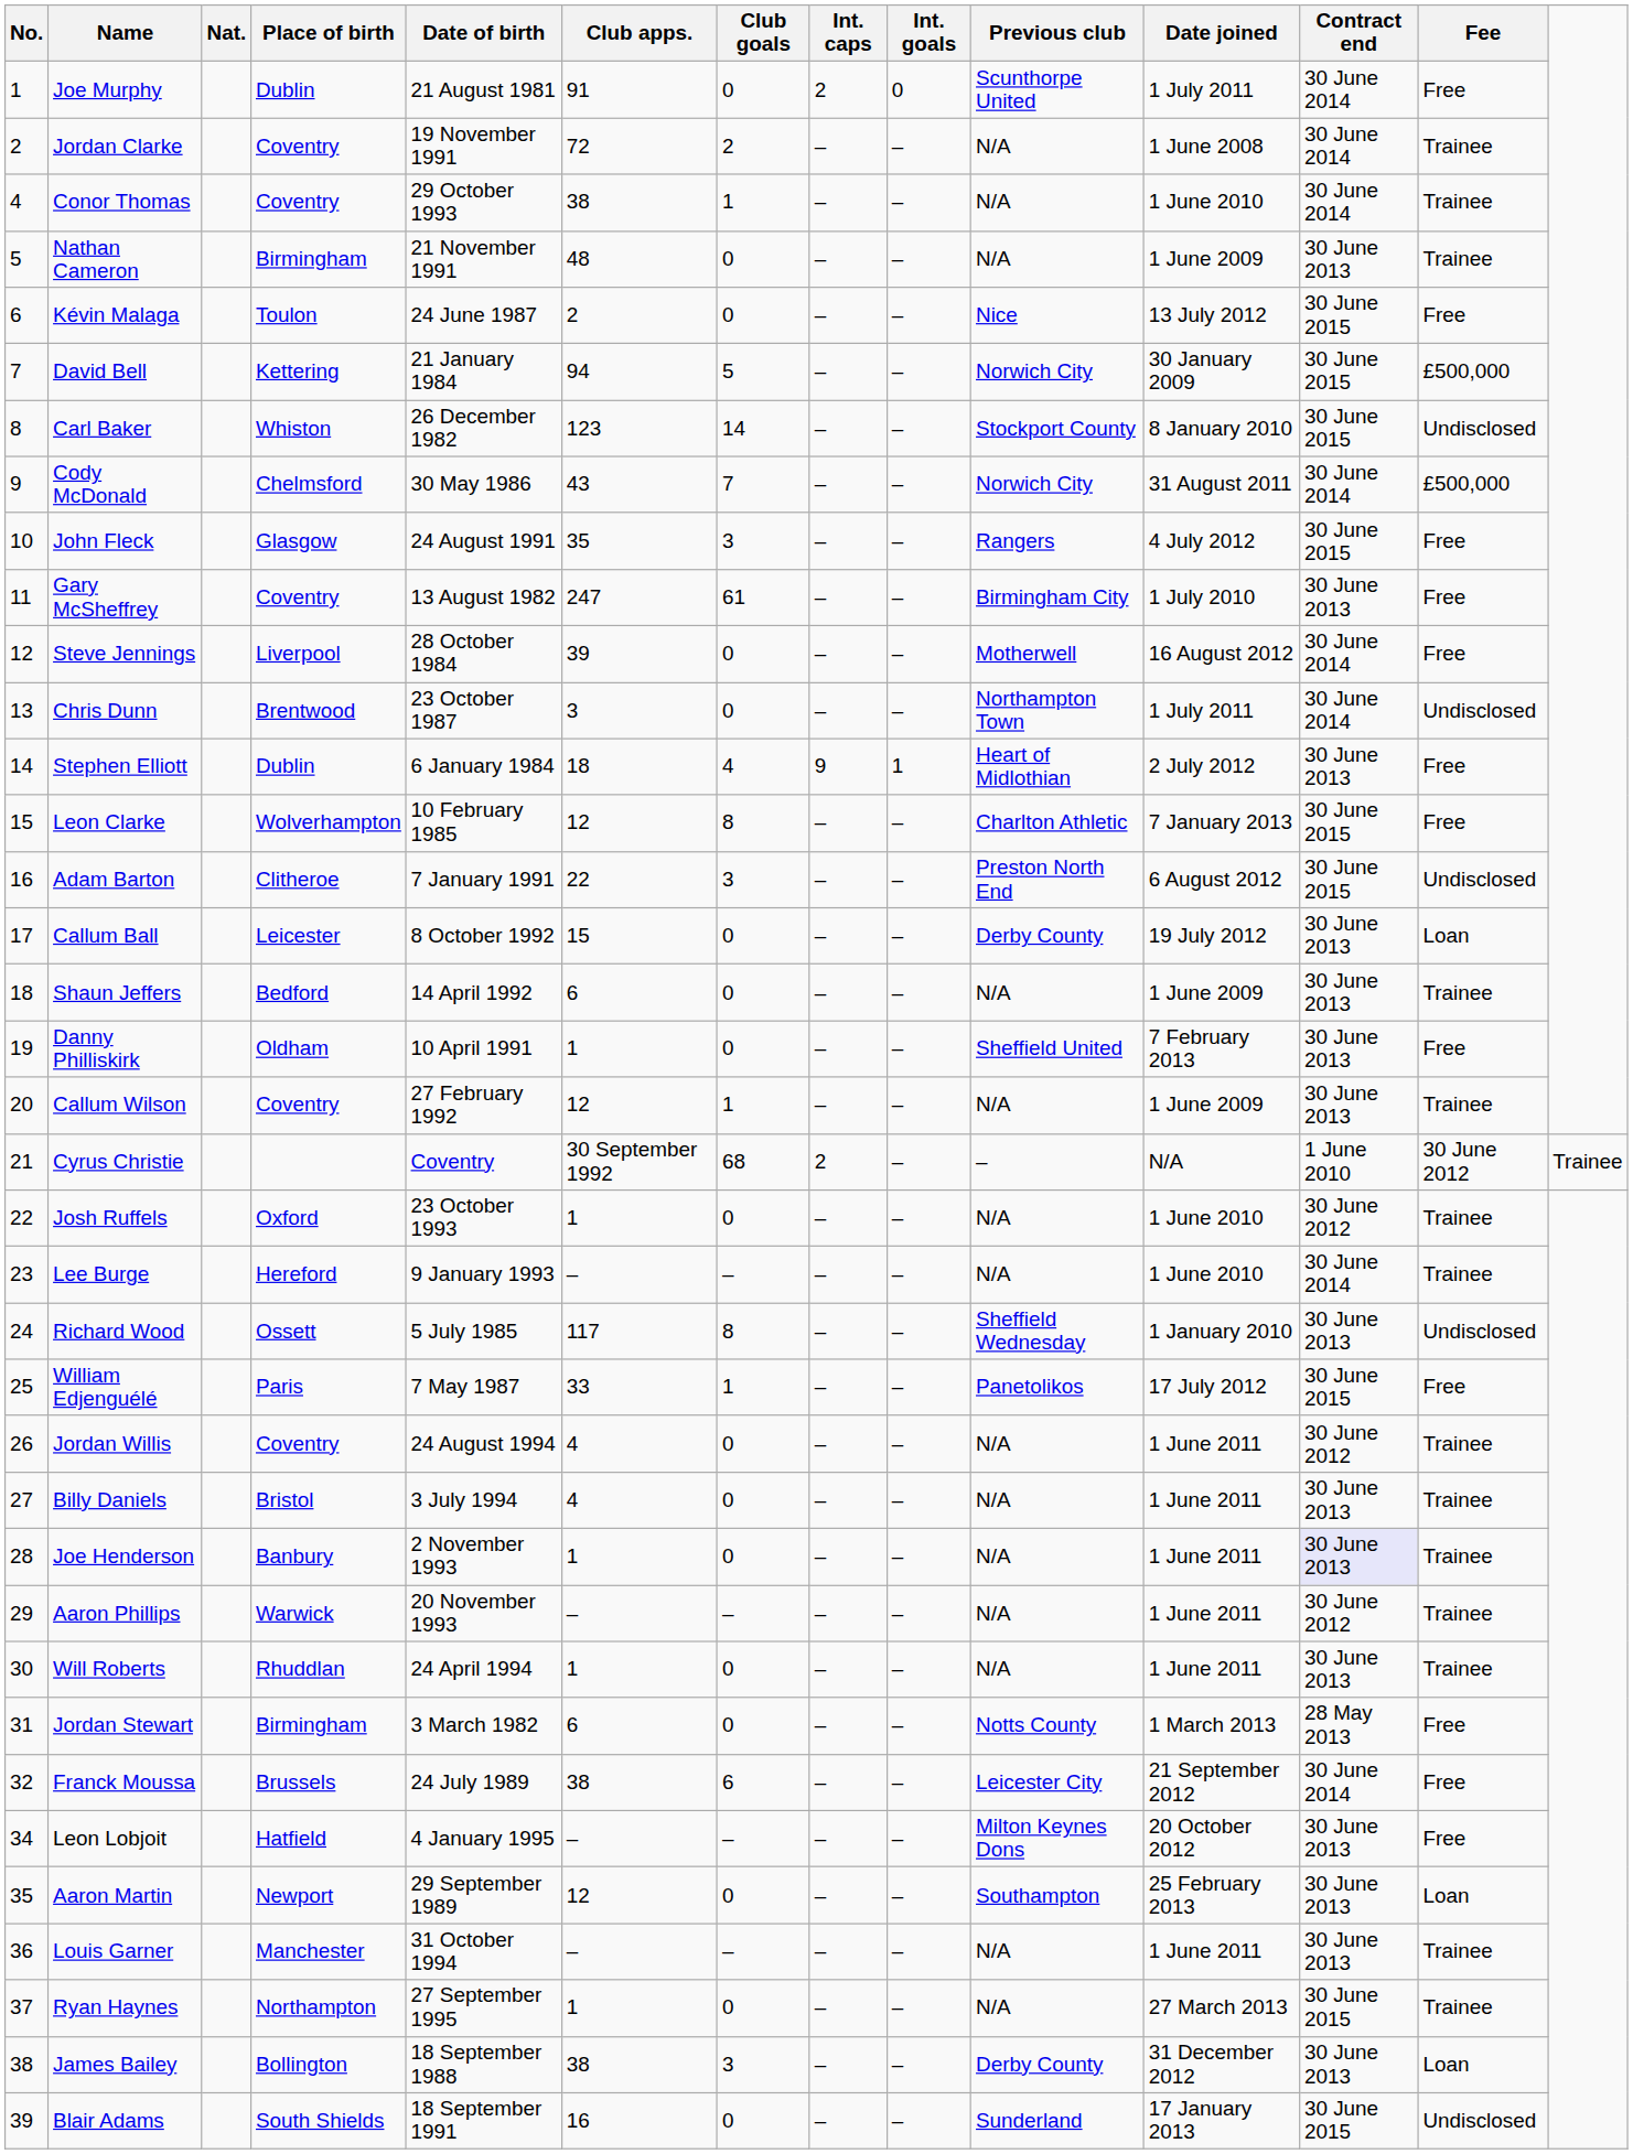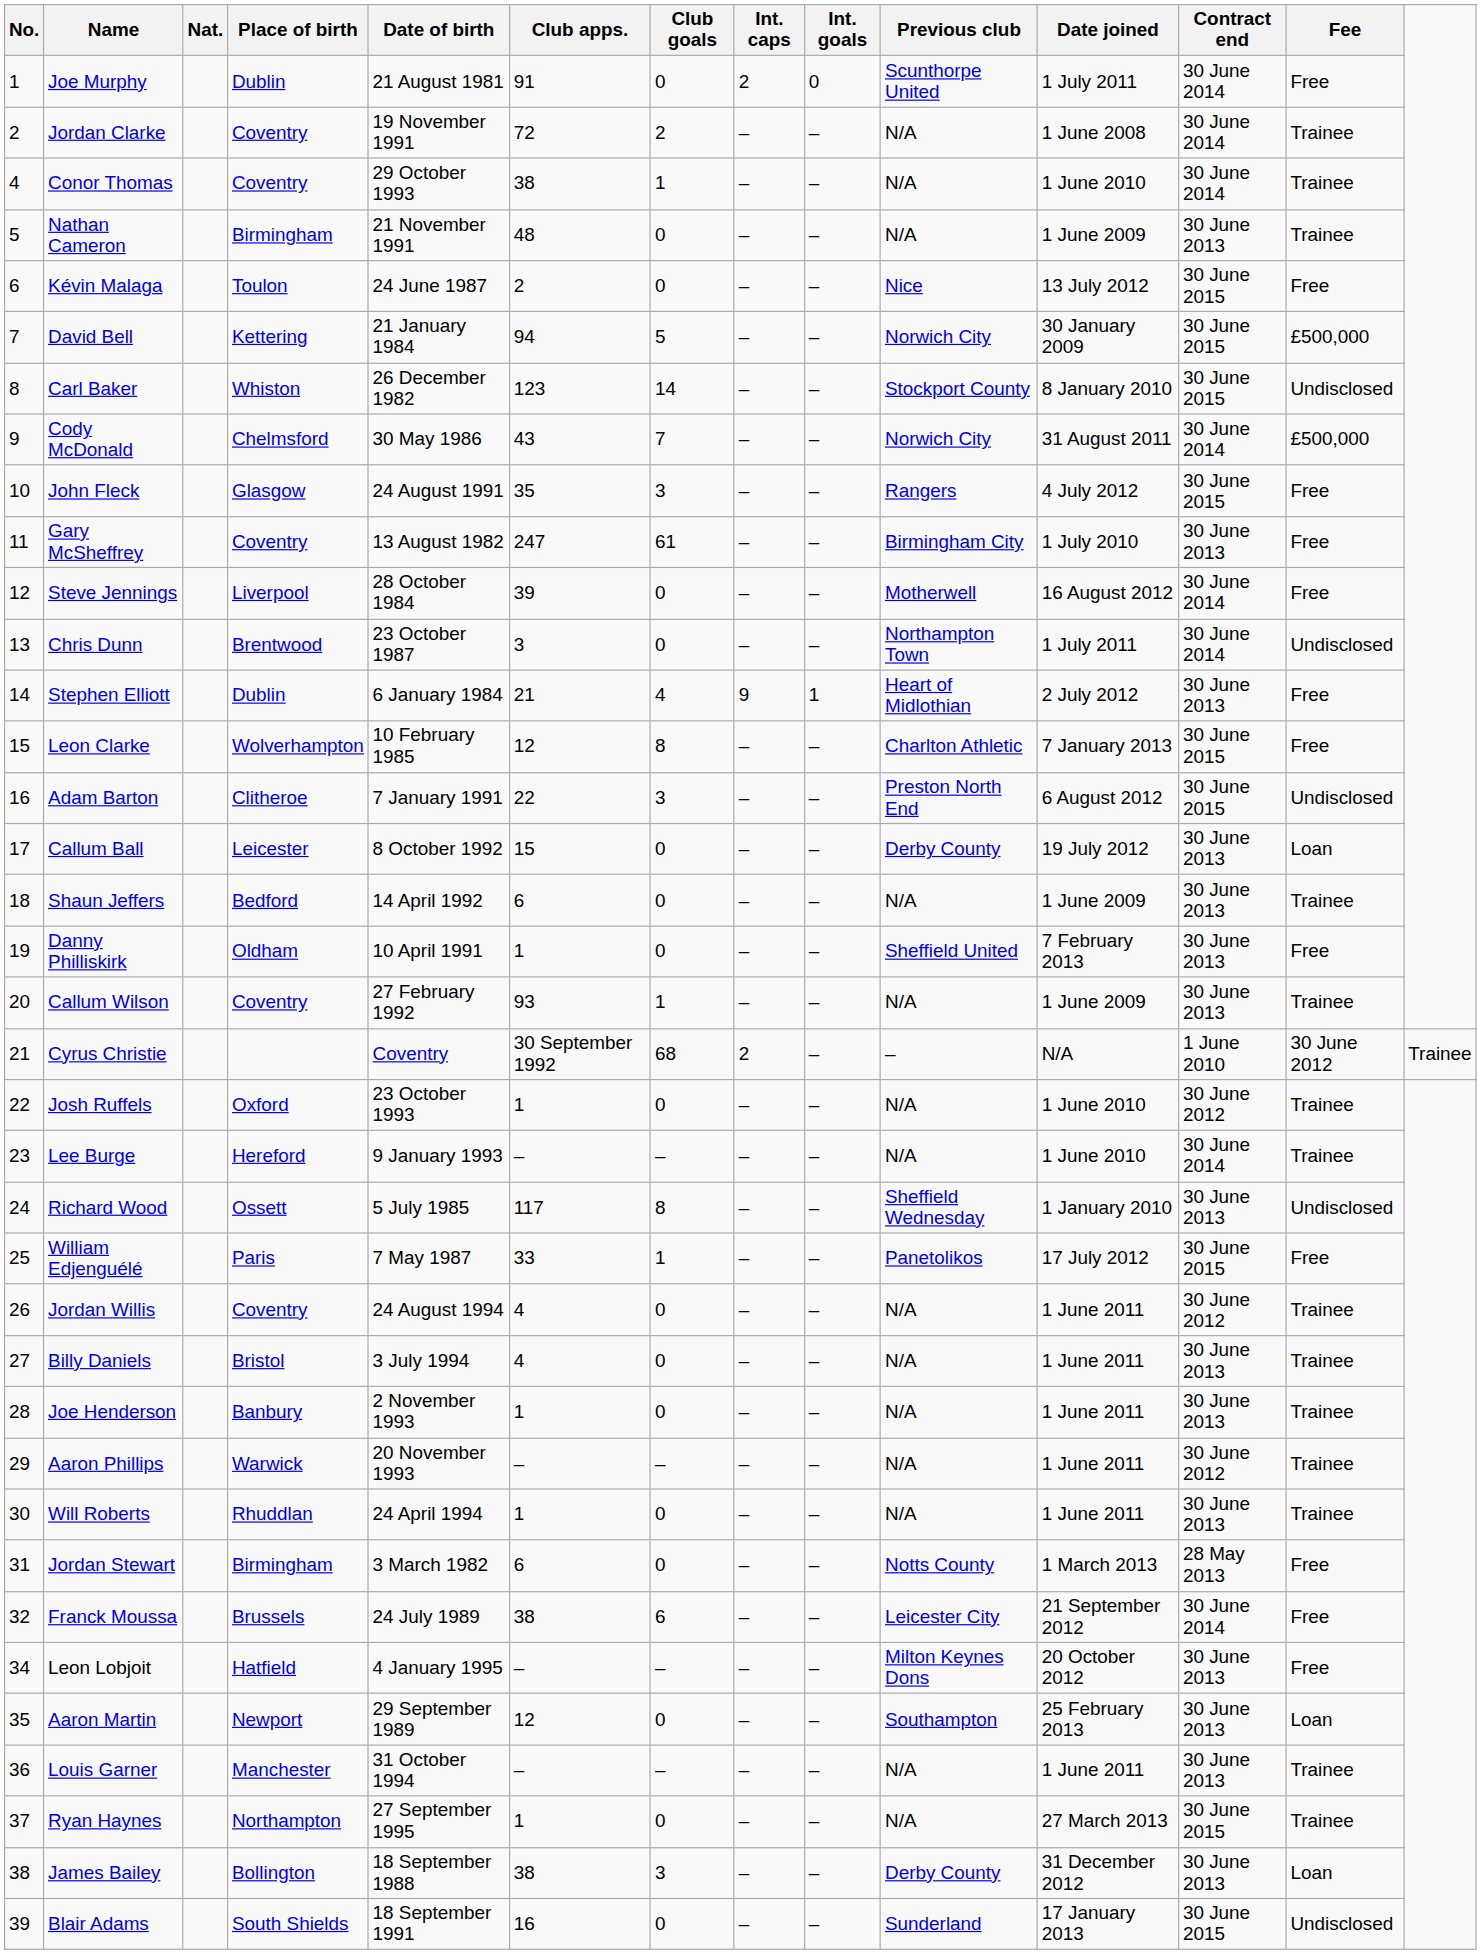 <table class="wikitable"  class= style="text-align:center; font-size:95%">
 <tr>
 <th>No.</th>
 <th>Name</th>
 <th>Nat.</th>
 <th>Place of birth</th>
 <th>Date of birth</th>
 <th>Club apps.</th>
 <th>Club goals</th>
 <th>Int. caps</th>
 <th>Int. goals</th>
 <th>Previous club</th>
 <th>Date joined</th>
 <th>Contract end</th>
 <th>Fee</th>
 </tr>
 <tr>
 <td>1</td>
 <td><a href='#'>Joe Murphy</a></td>
 <td></td>
 <td><a href='#'>Dublin</a></td>
 <td>21 August 1981</td>
 <td>91</td>
 <td>0</td>
 <td>2</td>
 <td>0</td>
 <td><a href='#'>Scunthorpe United</a></td>
 <td>1 July 2011</td>
 <td>30 June 2014</td>
 <td>Free</td>
 </tr>
 <tr>
 <td>2</td>
 <td><a href='#'>Jordan Clarke</a></td>
 <td></td>
 <td><a href='#'>Coventry</a></td>
 <td>19 November 1991</td>
 <td>72</td>
 <td>2</td>
 <td>–</td>
 <td>–</td>
 <td>N/A</td>
 <td>1 June 2008</td>
 <td>30 June 2014</td>
 <td>Trainee</td>
 </tr>
 <tr>
 <td>4</td>
 <td><a href='#'>Conor Thomas</a></td>
 <td></td>
 <td><a href='#'>Coventry</a></td>
 <td>29 October 1993</td>
 <td>38</td>
 <td>1</td>
 <td>–</td>
 <td>–</td>
 <td>N/A</td>
 <td>1 June 2010</td>
 <td>30 June 2014</td>
 <td>Trainee</td>
 </tr>
 <tr>
 <td>5</td>
 <td><a href='#'>Nathan Cameron</a></td>
 <td></td>
 <td><a href='#'>Birmingham</a></td>
 <td>21 November 1991</td>
 <td>48</td>
 <td>0</td>
 <td>–</td>
 <td>–</td>
 <td>N/A</td>
 <td>1 June 2009</td>
 <td>30 June 2013</td>
 <td>Trainee</td>
 </tr>
 <tr>
 <td>6</td>
 <td><a href='#'>Kévin Malaga</a></td>
 <td></td>
 <td><a href='#'>Toulon</a></td>
 <td>24 June 1987</td>
 <td>2</td>
 <td>0</td>
 <td>–</td>
 <td>–</td>
 <td><a href='#'>Nice</a></td>
 <td>13 July 2012</td>
 <td>30 June 2015</td>
 <td>Free</td>
 </tr>
 <tr>
 <td>7</td>
 <td><a href='#'>David Bell</a></td>
 <td></td>
 <td> <a href='#'>Kettering</a></td>
 <td>21 January 1984</td>
 <td>94</td>
 <td>5</td>
 <td>–</td>
 <td>–</td>
 <td><a href='#'>Norwich City</a></td>
 <td>30 January 2009</td>
 <td>30 June 2015</td>
 <td>£500,000</td>
 </tr>
 <tr>
 <td>8</td>
 <td><a href='#'>Carl Baker</a></td>
 <td></td>
 <td><a href='#'>Whiston</a></td>
 <td>26 December 1982</td>
 <td>123</td>
 <td>14</td>
 <td>–</td>
 <td>–</td>
 <td><a href='#'>Stockport County</a></td>
 <td>8 January 2010</td>
 <td>30 June 2015</td>
 <td>Undisclosed</td>
 </tr>
 <tr>
 <td>9</td>
 <td><a href='#'>Cody McDonald</a></td>
 <td></td>
 <td><a href='#'>Chelmsford</a></td>
 <td>30 May 1986</td>
 <td>43</td>
 <td>7</td>
 <td>–</td>
 <td>–</td>
 <td><a href='#'>Norwich City</a></td>
 <td>31 August 2011</td>
 <td>30 June 2014</td>
 <td>£500,000</td>
 </tr>
 <tr>
 <td>10</td>
 <td><a href='#'>John Fleck</a></td>
 <td></td>
 <td><a href='#'>Glasgow</a></td>
 <td>24 August 1991</td>
 <td>35</td>
 <td>3</td>
 <td>–</td>
 <td>–</td>
 <td><a href='#'>Rangers</a></td>
 <td>4 July 2012</td>
 <td>30 June 2015</td>
 <td>Free</td>
 </tr>
 <tr>
 <td>11</td>
 <td><a href='#'>Gary McSheffrey</a></td>
 <td></td>
 <td><a href='#'>Coventry</a></td>
 <td>13 August 1982</td>
 <td>247</td>
 <td>61</td>
 <td>–</td>
 <td>–</td>
 <td><a href='#'>Birmingham City</a></td>
 <td>1 July 2010</td>
 <td>30 June 2013</td>
 <td>Free</td>
 </tr>
 <tr>
 <td>12</td>
 <td><a href='#'>Steve Jennings</a></td>
 <td></td>
 <td><a href='#'>Liverpool</a></td>
 <td>28 October 1984</td>
 <td>39</td>
 <td>0</td>
 <td>–</td>
 <td>–</td>
 <td><a href='#'>Motherwell</a></td>
 <td>16 August 2012</td>
 <td>30 June 2014</td>
 <td>Free</td>
 </tr>
 <tr>
 <td>13</td>
 <td><a href='#'>Chris Dunn</a></td>
 <td></td>
 <td><a href='#'>Brentwood</a></td>
 <td>23 October 1987</td>
 <td>3</td>
 <td>0</td>
 <td>–</td>
 <td>–</td>
 <td><a href='#'>Northampton Town</a></td>
 <td>1 July 2011</td>
 <td>30 June 2014</td>
 <td>Undisclosed</td>
 </tr>
 <tr>
 <td>14</td>
 <td><a href='#'>Stephen Elliott</a></td>
 <td></td>
 <td><a href='#'>Dublin</a></td>
 <td>6 January 1984</td>
-<td>18</td>
+<td>21</td>
 <td>4</td>
 <td>9</td>
 <td>1</td>
 <td><a href='#'>Heart of Midlothian</a></td>
 <td>2 July 2012</td>
 <td>30 June 2013</td>
 <td>Free</td>
 </tr>
 <tr>
 <td>15</td>
 <td><a href='#'>Leon Clarke</a></td>
 <td></td>
 <td><a href='#'>Wolverhampton</a></td>
 <td>10 February 1985</td>
 <td>12</td>
 <td>8</td>
 <td>–</td>
 <td>–</td>
 <td><a href='#'>Charlton Athletic</a></td>
 <td>7 January 2013</td>
 <td>30 June 2015</td>
 <td>Free</td>
 </tr>
 <tr>
 <td>16</td>
 <td><a href='#'>Adam Barton</a></td>
 <td></td>
 <td> <a href='#'>Clitheroe</a></td>
 <td>7 January 1991</td>
 <td>22</td>
 <td>3</td>
 <td>–</td>
 <td>–</td>
 <td><a href='#'>Preston North End</a></td>
 <td>6 August 2012</td>
 <td>30 June 2015</td>
 <td>Undisclosed</td>
 </tr>
 <tr>
 <td>17</td>
 <td><a href='#'>Callum Ball</a></td>
 <td></td>
 <td><a href='#'>Leicester</a></td>
 <td>8 October 1992</td>
 <td>15</td>
 <td>0</td>
 <td>–</td>
 <td>–</td>
 <td><a href='#'>Derby County</a></td>
 <td>19 July 2012</td>
 <td>30 June 2013</td>
 <td>Loan</td>
 </tr>
 <tr>
 <td>18</td>
 <td><a href='#'>Shaun Jeffers</a></td>
 <td></td>
 <td><a href='#'>Bedford</a></td>
 <td>14 April 1992</td>
 <td>6</td>
 <td>0</td>
 <td>–</td>
 <td>–</td>
 <td>N/A</td>
 <td>1 June 2009</td>
 <td>30 June 2013</td>
 <td>Trainee</td>
 </tr>
 <tr>
 <td>19</td>
 <td><a href='#'>Danny Philliskirk</a></td>
 <td></td>
 <td><a href='#'>Oldham</a></td>
 <td>10 April 1991</td>
 <td>1</td>
 <td>0</td>
 <td>–</td>
 <td>–</td>
 <td><a href='#'>Sheffield United</a></td>
 <td>7 February 2013</td>
 <td>30 June 2013</td>
 <td>Free</td>
 </tr>
 <tr>
 <td>20</td>
 <td><a href='#'>Callum Wilson</a></td>
 <td></td>
 <td><a href='#'>Coventry</a></td>
 <td>27 February 1992</td>
-<td>12</td>
+<td>93</td>
 <td>1</td>
 <td>–</td>
 <td>–</td>
 <td>N/A</td>
 <td>1 June 2009</td>
 <td>30 June 2013</td>
 <td>Trainee</td>
 </tr>
 <tr>
 <td>21</td>
 <td><a href='#'>Cyrus Christie</a></td>
 <td></td>
 <td></td>
 <td><a href='#'>Coventry</a></td>
 <td>30 September 1992</td>
 <td>68</td>
 <td>2</td>
 <td>–</td>
 <td>–</td>
 <td>N/A</td>
 <td>1 June 2010</td>
 <td>30 June 2012</td>
 <td>Trainee</td>
 </tr>
 <tr>
 <td>22</td>
 <td><a href='#'>Josh Ruffels</a></td>
 <td></td>
 <td><a href='#'>Oxford</a></td>
 <td>23 October 1993</td>
 <td>1</td>
 <td>0</td>
 <td>–</td>
 <td>–</td>
 <td>N/A</td>
 <td>1 June 2010</td>
 <td>30 June 2012</td>
 <td>Trainee</td>
 </tr>
 <tr>
 <td>23</td>
 <td><a href='#'>Lee Burge</a></td>
 <td></td>
 <td><a href='#'>Hereford</a></td>
 <td>9 January 1993</td>
 <td>–</td>
 <td>–</td>
 <td>–</td>
 <td>–</td>
 <td>N/A</td>
 <td>1 June 2010</td>
 <td>30 June 2014</td>
 <td>Trainee</td>
 </tr>
 <tr>
 <td>24</td>
 <td><a href='#'>Richard Wood</a></td>
 <td></td>
 <td><a href='#'>Ossett</a></td>
 <td>5 July 1985</td>
 <td>117</td>
 <td>8</td>
 <td>–</td>
 <td>–</td>
 <td><a href='#'>Sheffield Wednesday</a></td>
 <td>1 January 2010</td>
 <td>30 June 2013</td>
 <td>Undisclosed</td>
 </tr>
 <tr>
 <td>25</td>
 <td><a href='#'>William Edjenguélé</a></td>
 <td></td>
 <td><a href='#'>Paris</a></td>
 <td>7 May 1987</td>
 <td>33</td>
 <td>1</td>
 <td>–</td>
 <td>–</td>
 <td><a href='#'>Panetolikos</a></td>
 <td>17 July 2012</td>
 <td>30 June 2015</td>
 <td>Free</td>
 </tr>
 <tr>
 <td>26</td>
 <td><a href='#'>Jordan Willis</a></td>
 <td></td>
 <td><a href='#'>Coventry</a></td>
 <td>24 August 1994</td>
 <td>4</td>
 <td>0</td>
 <td>–</td>
 <td>–</td>
 <td>N/A</td>
 <td>1 June 2011</td>
 <td>30 June 2012</td>
 <td>Trainee</td>
 </tr>
 <tr>
 <td>27</td>
 <td><a href='#'>Billy Daniels</a></td>
 <td></td>
 <td><a href='#'>Bristol</a></td>
 <td>3 July 1994</td>
 <td>4</td>
 <td>0</td>
 <td>–</td>
 <td>–</td>
 <td>N/A</td>
 <td>1 June 2011</td>
 <td>30 June 2013</td>
 <td>Trainee</td>
 </tr>
 <tr>
 <td>28</td>
 <td><a href='#'>Joe Henderson</a></td>
 <td></td>
 <td><a href='#'>Banbury</a></td>
 <td>2 November 1993</td>
 <td>1</td>
 <td>0</td>
 <td>–</td>
 <td>–</td>
 <td>N/A</td>
 <td>1 June 2011</td>
-<td style="background: lavender;">30 June 2013</td>
+<td>30 June 2013</td>
 <td>Trainee</td>
 </tr>
 <tr>
 <td>29</td>
 <td><a href='#'>Aaron Phillips</a></td>
 <td></td>
 <td><a href='#'>Warwick</a></td>
 <td>20 November 1993</td>
 <td>–</td>
 <td>–</td>
 <td>–</td>
 <td>–</td>
 <td>N/A</td>
 <td>1 June 2011</td>
 <td>30 June 2012</td>
 <td>Trainee</td>
 </tr>
 <tr>
 <td>30</td>
 <td><a href='#'>Will Roberts</a></td>
 <td></td>
 <td><a href='#'>Rhuddlan</a></td>
 <td>24 April 1994</td>
 <td>1</td>
 <td>0</td>
 <td>–</td>
 <td>–</td>
 <td>N/A</td>
 <td>1 June 2011</td>
 <td>30 June 2013</td>
 <td>Trainee</td>
 </tr>
 <tr>
 <td>31</td>
 <td><a href='#'>Jordan Stewart</a></td>
 <td></td>
 <td><a href='#'>Birmingham</a></td>
 <td>3 March 1982</td>
 <td>6</td>
 <td>0</td>
 <td>–</td>
 <td>–</td>
 <td><a href='#'>Notts County</a></td>
 <td>1 March 2013</td>
 <td>28 May 2013</td>
 <td>Free</td>
 </tr>
 <tr>
 <td>32</td>
 <td><a href='#'>Franck Moussa</a></td>
 <td></td>
 <td><a href='#'>Brussels</a></td>
 <td>24 July 1989</td>
 <td>38</td>
 <td>6</td>
 <td>–</td>
 <td>–</td>
 <td><a href='#'>Leicester City</a></td>
 <td>21 September 2012</td>
 <td>30 June 2014</td>
 <td>Free</td>
 </tr>
 <tr>
 <td>34</td>
 <td>Leon Lobjoit</td>
 <td></td>
 <td><a href='#'>Hatfield</a></td>
 <td>4 January 1995</td>
 <td>–</td>
 <td>–</td>
 <td>–</td>
 <td>–</td>
 <td><a href='#'>Milton Keynes Dons</a></td>
 <td>20 October 2012</td>
 <td>30 June 2013</td>
 <td>Free</td>
 </tr>
 <tr>
 <td>35</td>
 <td><a href='#'>Aaron Martin</a></td>
 <td></td>
 <td><a href='#'>Newport</a></td>
 <td>29 September 1989</td>
 <td>12</td>
 <td>0</td>
 <td>–</td>
 <td>–</td>
 <td><a href='#'>Southampton</a></td>
 <td>25 February 2013</td>
 <td>30 June 2013</td>
 <td>Loan</td>
 </tr>
 <tr>
 <td>36</td>
 <td><a href='#'>Louis Garner</a></td>
 <td></td>
 <td><a href='#'>Manchester</a></td>
 <td>31 October 1994</td>
 <td>–</td>
 <td>–</td>
 <td>–</td>
 <td>–</td>
 <td>N/A</td>
 <td>1 June 2011</td>
 <td>30 June 2013</td>
 <td>Trainee</td>
 </tr>
 <tr>
 <td>37</td>
 <td><a href='#'>Ryan Haynes</a></td>
 <td></td>
 <td><a href='#'>Northampton</a></td>
 <td>27 September 1995</td>
 <td>1</td>
 <td>0</td>
 <td>–</td>
 <td>–</td>
 <td>N/A</td>
 <td>27 March 2013</td>
 <td>30 June 2015</td>
 <td>Trainee</td>
 </tr>
 <tr>
 <td>38</td>
 <td><a href='#'>James Bailey</a></td>
 <td></td>
 <td><a href='#'>Bollington</a></td>
 <td>18 September 1988</td>
 <td>38</td>
 <td>3</td>
 <td>–</td>
 <td>–</td>
 <td><a href='#'>Derby County</a></td>
 <td>31 December 2012</td>
 <td>30 June 2013</td>
 <td>Loan</td>
 </tr>
 <tr>
 <td>39</td>
 <td><a href='#'>Blair Adams</a></td>
 <td></td>
 <td><a href='#'>South Shields</a></td>
 <td>18 September 1991</td>
 <td>16</td>
 <td>0</td>
 <td>–</td>
 <td>–</td>
 <td><a href='#'>Sunderland</a></td>
 <td>17 January 2013</td>
 <td>30 June 2015</td>
 <td>Undisclosed</td>
 </tr>
 </table>
